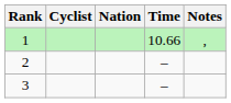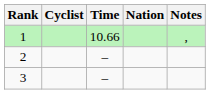 <table class="wikitable sortable" style="text-align:center">
 <tr>
 <th>Rank</th>
 <th>Cyclist</th>
+<th>Time</th>
 <th>Nation</th>
-<th>Time</th>
 <th>Notes</th>
 </tr>
 <tr bgcolor=bbf3bb>
 <td>1</td>
 <td align=left></td>
+<td>10.66</td>
 <td align=left></td>
-<td>10.66</td>
 <td>, </td>
 </tr>
 <tr>
 <td>2</td>
 <td align=left></td>
+<td>–</td>
 <td align=left></td>
-<td>–</td>
 <td></td>
 </tr>
 <tr>
 <td>3</td>
 <td align=left></td>
+<td>–</td>
 <td align=left></td>
-<td>–</td>
 <td></td>
 </tr>
 </table>
